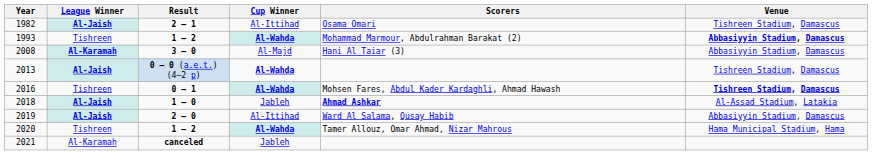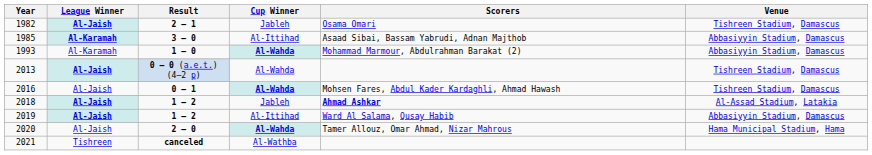 <table class="wikitable" style=font-size:90% text-align: center style="width:100%;">
 <tr>
 <th style="width:2%;"><strong>Year</strong></th>
 <th style="width:5%;"><strong><a href='#'>League</a> Winner</strong></th>
 <th style="width:5%;"><strong>Result</strong></th>
 <th style="width:5%;"><strong><a href='#'>Cup</a> Winner </strong></th>
 <th style="width:20%;"><strong>Scorers</strong></th>
 <th style="width:10%;"><strong>Venue</strong></th>
 </tr>
 <tr>
 <td align=center>1982</td>
 <td style="background:#cfecec;" align=center><strong><a href='#'>Al-Jaish</a></strong></td>
 <td align=center><strong>2 – 1</strong></td>
-<td align=center><a href='#'>Al-Ittihad</a></td>
+<td align=center><a href='#'>Jableh</a></td>
 <td><a href='#'>Osama Omari</a></td>
 <td align=center><a href='#'>Tishreen Stadium</a>, <a href='#'>Damascus</a></td>
 </tr>
 <tr>
+<td align=center>1985</td>
+<td style="background:#cfecec;" align=center><strong><a href='#'>Al-Karamah</a></strong></td>
+<td align=center><strong>3 – 0</strong></td>
+<td align=center><a href='#'>Al-Ittihad</a></td>
+<td>Asaad Sibai, Bassam Yabrudi, Adnan Majthob</td>
+<td align=center><a href='#'>Abbasiyyin Stadium</a>, <a href='#'>Damascus</a></td>
+</tr>
+<tr>
 <td align=center>1993</td>
-<td align=center><a href='#'>Tishreen</a></td>
-<td align=center><strong>1 – 2</strong></td>
+<td align=center><a href='#'>Al-Karamah</a> </td>
+<td align=center><strong>1 – 0</strong></td>
 <td style="background:#cfecec;"align=center><strong><a href='#'>Al-Wahda</a></strong></td>
 <td><a href='#'>Mohammad Marmour</a>, Abdulrahman Barakat (2)</td>
-<td align=center><strong><a href='#'>Abbasiyyin Stadium</a>, <a href='#'>Damascus</a></strong></td>
-</tr>
-<tr>
-<td align=center>2008</td>
-<td style="background:#cfecec;" align=center><strong><a href='#'>Al-Karamah</a></strong></td>
-<td align=center><strong>3 – 0</strong></td>
-<td align=center><a href='#'>Al-Majd</a> </td>
-<td><a href='#'>Hani Al Taiar</a> (3)</td>
 <td align=center><a href='#'>Abbasiyyin Stadium</a>, <a href='#'>Damascus</a></td>
 </tr>
 <tr>
 <td align=center>2013</td>
 <td style="background:#cfecec;" align=center><strong><a href='#'>Al-Jaish</a></strong></td>
 <td align=center style="background-color:#cedff2"><strong>0 – 0</strong> (<a href='#'>a.e.t.</a>) (4–2 <a href='#'>p</a>)</td>
-<td align=center><strong><a href='#'>Al-Wahda</a></strong></td>
+<td align=center><a href='#'>Al-Wahda</a></td>
 <td align=center></td>
 <td align=center><a href='#'>Tishreen Stadium</a>, <a href='#'>Damascus</a></td>
 </tr>
 <tr>
 <td align=center>2016</td>
-<td align=center><a href='#'>Tishreen</a></td>
+<td align=center><a href='#'>Al-Jaish</a></td>
 <td align=center><strong>0 – 1</strong></td>
 <td style="background:#cfecec;" align=center><strong><a href='#'>Al-Wahda</a></strong></td>
 <td>Mohsen Fares,  <a href='#'>Abdul Kader Kardaghli</a>, Ahmad Hawash</td>
-<td align=center><strong><a href='#'>Tishreen Stadium</a>, <a href='#'>Damascus</a></strong></td>
+<td align=center><a href='#'>Tishreen Stadium</a>, <a href='#'>Damascus</a></td>
 </tr>
 <tr>
 <td align=center>2018</td>
 <td style="background:#cfecec;" align=center><strong><a href='#'>Al-Jaish</a></strong></td>
-<td align=center><strong>1 – 0</strong></td>
+<td align=center><strong>1 – 2</strong></td>
 <td align=center><a href='#'>Jableh</a></td>
 <td><strong><a href='#'>Ahmad Ashkar</a></strong></td>
 <td align=center><a href='#'>Al-Assad Stadium</a>, <a href='#'>Latakia</a></td>
 </tr>
 <tr>
 <td align=center>2019</td>
 <td style="background:#cfecec;" align=center><strong><a href='#'>Al-Jaish</a></strong></td>
-<td align=center><strong>2 – 0</strong></td>
+<td align=center><strong>1 – 2</strong></td>
 <td align=center><a href='#'>Al-Ittihad</a></td>
 <td><a href='#'>Ward Al Salama</a>, <a href='#'>Qusay Habib</a></td>
 <td align=center><a href='#'>Abbasiyyin Stadium</a>, <a href='#'>Damascus</a></td>
 </tr>
 <tr>
 <td align=center>2020</td>
-<td align=center><a href='#'>Tishreen</a></td>
-<td align=center><strong>1 – 2</strong></td>
+<td align=center><a href='#'>Al-Jaish</a></td>
+<td align=center><strong>2 – 0</strong></td>
 <td style="background:#cfecec;" align=center><strong><a href='#'>Al-Wahda</a></strong></td>
 <td>Tamer Allouz, Omar Ahmad, <a href='#'>Nizar Mahrous</a></td>
 <td align=center><a href='#'>Hama Municipal Stadium</a>, <a href='#'>Hama</a></td>
 </tr>
 <tr>
 <td align=center>2021</td>
-<td align=center><a href='#'>Al-Karamah</a> </td>
+<td align=center><a href='#'>Tishreen</a></td>
 <td align=center><strong> canceled </strong></td>
-<td align=center><a href='#'>Jableh</a></td>
+<td align=center><a href='#'>Al-Wathba</a></td>
 <td align=center></td>
 <td align=center></td>
 </tr>
 </table>
